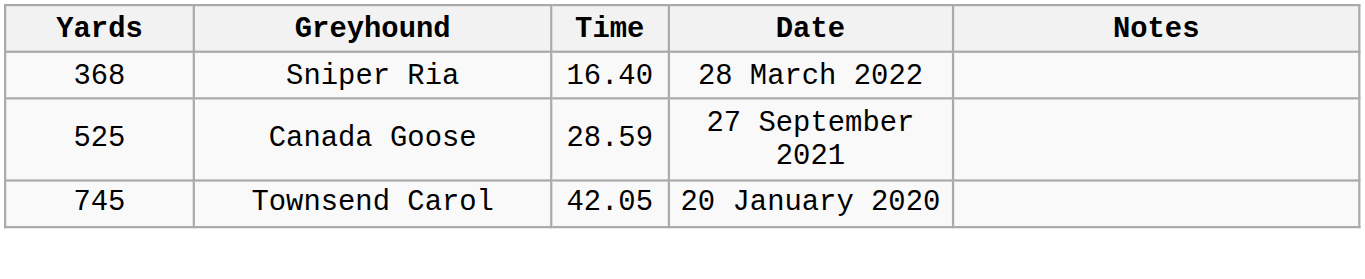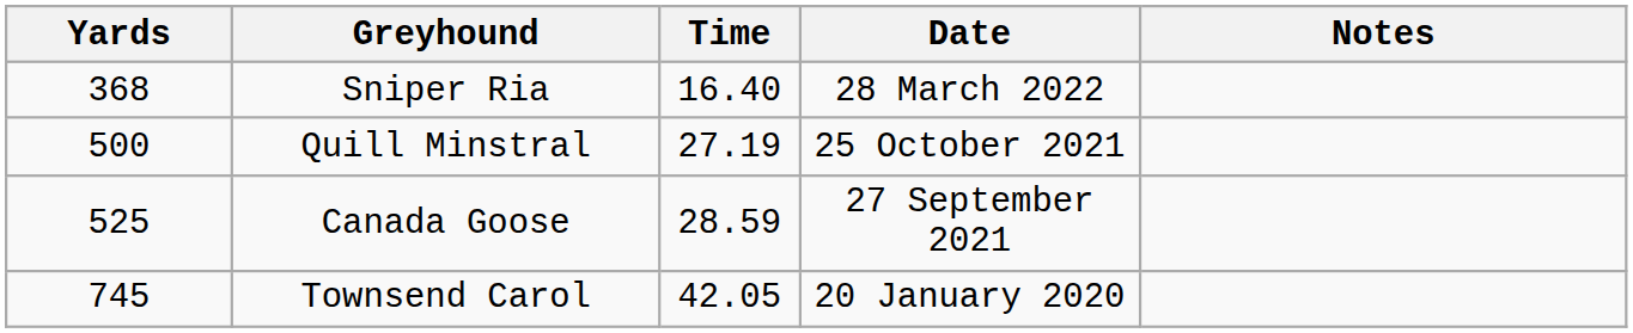 <table class="wikitable" style="font-size: 100%">
 <tr>
 <th width=100>Yards</th>
 <th width=200>Greyhound</th>
 <th width=50>Time</th>
 <th width=150>Date</th>
 <th width=250>Notes</th>
 </tr>
 <tr align=center>
 <td>368</td>
 <td>Sniper Ria</td>
 <td>16.40</td>
 <td>28 March 2022</td>
+<td></td>
+</tr>
+<tr align=center>
+<td>500</td>
+<td>Quill Minstral</td>
+<td>27.19</td>
+<td>25 October 2021</td>
 <td></td>
 </tr>
 <tr align=center>
 <td>525</td>
 <td>Canada Goose</td>
 <td>28.59</td>
 <td>27 September 2021</td>
 <td></td>
 </tr>
 <tr align=center>
 <td>745</td>
 <td>Townsend Carol</td>
 <td>42.05</td>
 <td>20 January 2020</td>
 <td></td>
 </tr>
 </table>
